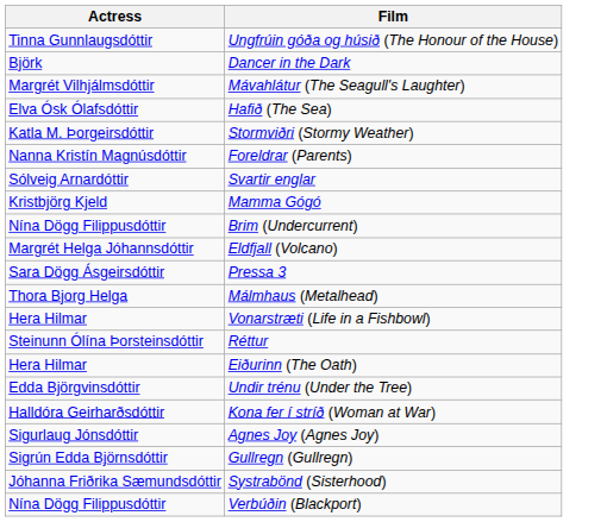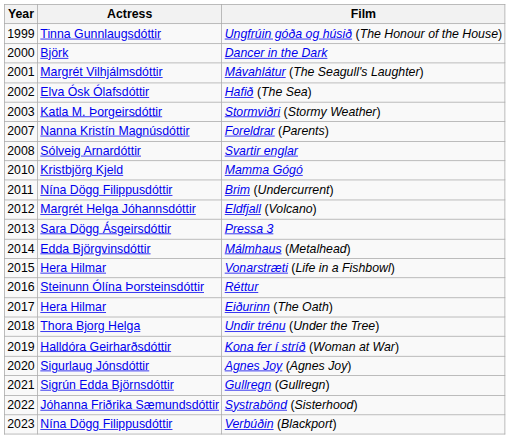 <table class="wikitable">
 <tr>
+<th>Year</th>
 <th>Actress</th>
 <th>Film</th>
 </tr>
 <tr>
+<td>1999</td>
 <td><a href='#'>Tinna Gunnlaugsdóttir</a></td>
 <td><em><a href='#'>Ungfrúin góða og húsið</a></em> (<em>The Honour of the House</em>)</td>
 </tr>
 <tr>
+<td>2000</td>
 <td><a href='#'>Björk</a></td>
 <td><em><a href='#'>Dancer in the Dark</a></em></td>
 </tr>
 <tr>
+<td>2001</td>
 <td><a href='#'>Margrét Vilhjálmsdóttir</a></td>
 <td><em><a href='#'>Mávahlátur</a></em> (<em>The Seagull's Laughter</em>)</td>
 </tr>
 <tr>
+<td>2002</td>
 <td><a href='#'>Elva Ósk Ólafsdóttir</a></td>
 <td><em><a href='#'>Hafið</a></em> (<em>The Sea</em>)</td>
 </tr>
 <tr>
+<td>2003</td>
 <td><a href='#'>Katla M. Þorgeirsdóttir</a></td>
 <td><em><a href='#'>Stormviðri</a></em> (<em>Stormy Weather</em>)</td>
 </tr>
 <tr>
+<td>2007</td>
 <td><a href='#'>Nanna Kristín Magnúsdóttir</a></td>
 <td><em><a href='#'>Foreldrar</a></em> (<em>Parents</em>)</td>
 </tr>
 <tr>
+<td>2008</td>
 <td><a href='#'>Sólveig Arnardóttir</a></td>
 <td><em><a href='#'>Svartir englar</a></em></td>
 </tr>
 <tr>
+<td>2010</td>
 <td><a href='#'>Kristbjörg Kjeld</a></td>
 <td><em><a href='#'>Mamma Gógó</a></em></td>
 </tr>
 <tr>
+<td>2011</td>
 <td><a href='#'>Nína Dögg Filippusdóttir</a></td>
 <td><em><a href='#'>Brim</a></em> (<em>Undercurrent</em>)</td>
 </tr>
 <tr>
+<td>2012</td>
 <td><a href='#'>Margrét Helga Jóhannsdóttir</a></td>
 <td><em><a href='#'>Eldfjall</a></em> (<em>Volcano</em>)</td>
 </tr>
 <tr>
+<td>2013</td>
 <td><a href='#'>Sara Dögg Ásgeirsdóttir</a></td>
 <td><em><a href='#'>Pressa 3</a></em></td>
 </tr>
 <tr>
-<td><a href='#'>Thora Bjorg Helga</a></td>
+<td>2014</td>
+<td><a href='#'>Edda Björgvinsdóttir</a></td>
 <td><em><a href='#'>Málmhaus</a></em> (<em>Metalhead</em>)</td>
 </tr>
 <tr>
+<td>2015</td>
 <td><a href='#'>Hera Hilmar</a></td>
 <td><em><a href='#'>Vonarstræti</a></em> (<em>Life in a Fishbowl</em>)</td>
 </tr>
 <tr>
+<td>2016</td>
 <td><a href='#'>Steinunn Ólína Þorsteinsdóttir</a></td>
 <td><em><a href='#'>Réttur</a></em></td>
 </tr>
 <tr>
+<td>2017</td>
 <td><a href='#'>Hera Hilmar</a></td>
 <td><em><a href='#'>Eiðurinn</a></em> (<em>The Oath</em>)</td>
 </tr>
 <tr>
-<td><a href='#'>Edda Björgvinsdóttir</a></td>
+<td>2018</td>
+<td><a href='#'>Thora Bjorg Helga</a></td>
 <td><em><a href='#'>Undir trénu</a></em> (<em>Under the Tree</em>)</td>
 </tr>
 <tr>
+<td>2019</td>
 <td><a href='#'>Halldóra Geirharðsdóttir</a></td>
 <td><em><a href='#'>Kona fer í stríð</a></em> (<em>Woman at War</em>)</td>
 </tr>
 <tr>
+<td>2020</td>
 <td><a href='#'>Sigurlaug Jónsdóttir</a></td>
 <td><em><a href='#'>Agnes Joy</a></em> (<em>Agnes Joy</em>)</td>
 </tr>
 <tr>
+<td>2021</td>
 <td><a href='#'>Sigrún Edda Björnsdóttir</a></td>
 <td><em><a href='#'>Gullregn</a></em> (<em>Gullregn</em>)</td>
 </tr>
 <tr>
+<td>2022</td>
 <td><a href='#'>Jóhanna Friðrika Sæmundsdóttir</a></td>
 <td><em><a href='#'>Systrabönd</a></em> (<em>Sisterhood</em>)</td>
 </tr>
 <tr>
+<td>2023</td>
 <td><a href='#'>Nína Dögg Filippusdóttir</a></td>
 <td><em><a href='#'>Verbúðin</a></em> (<em>Blackport</em>)</td>
 </tr>
 </table>
